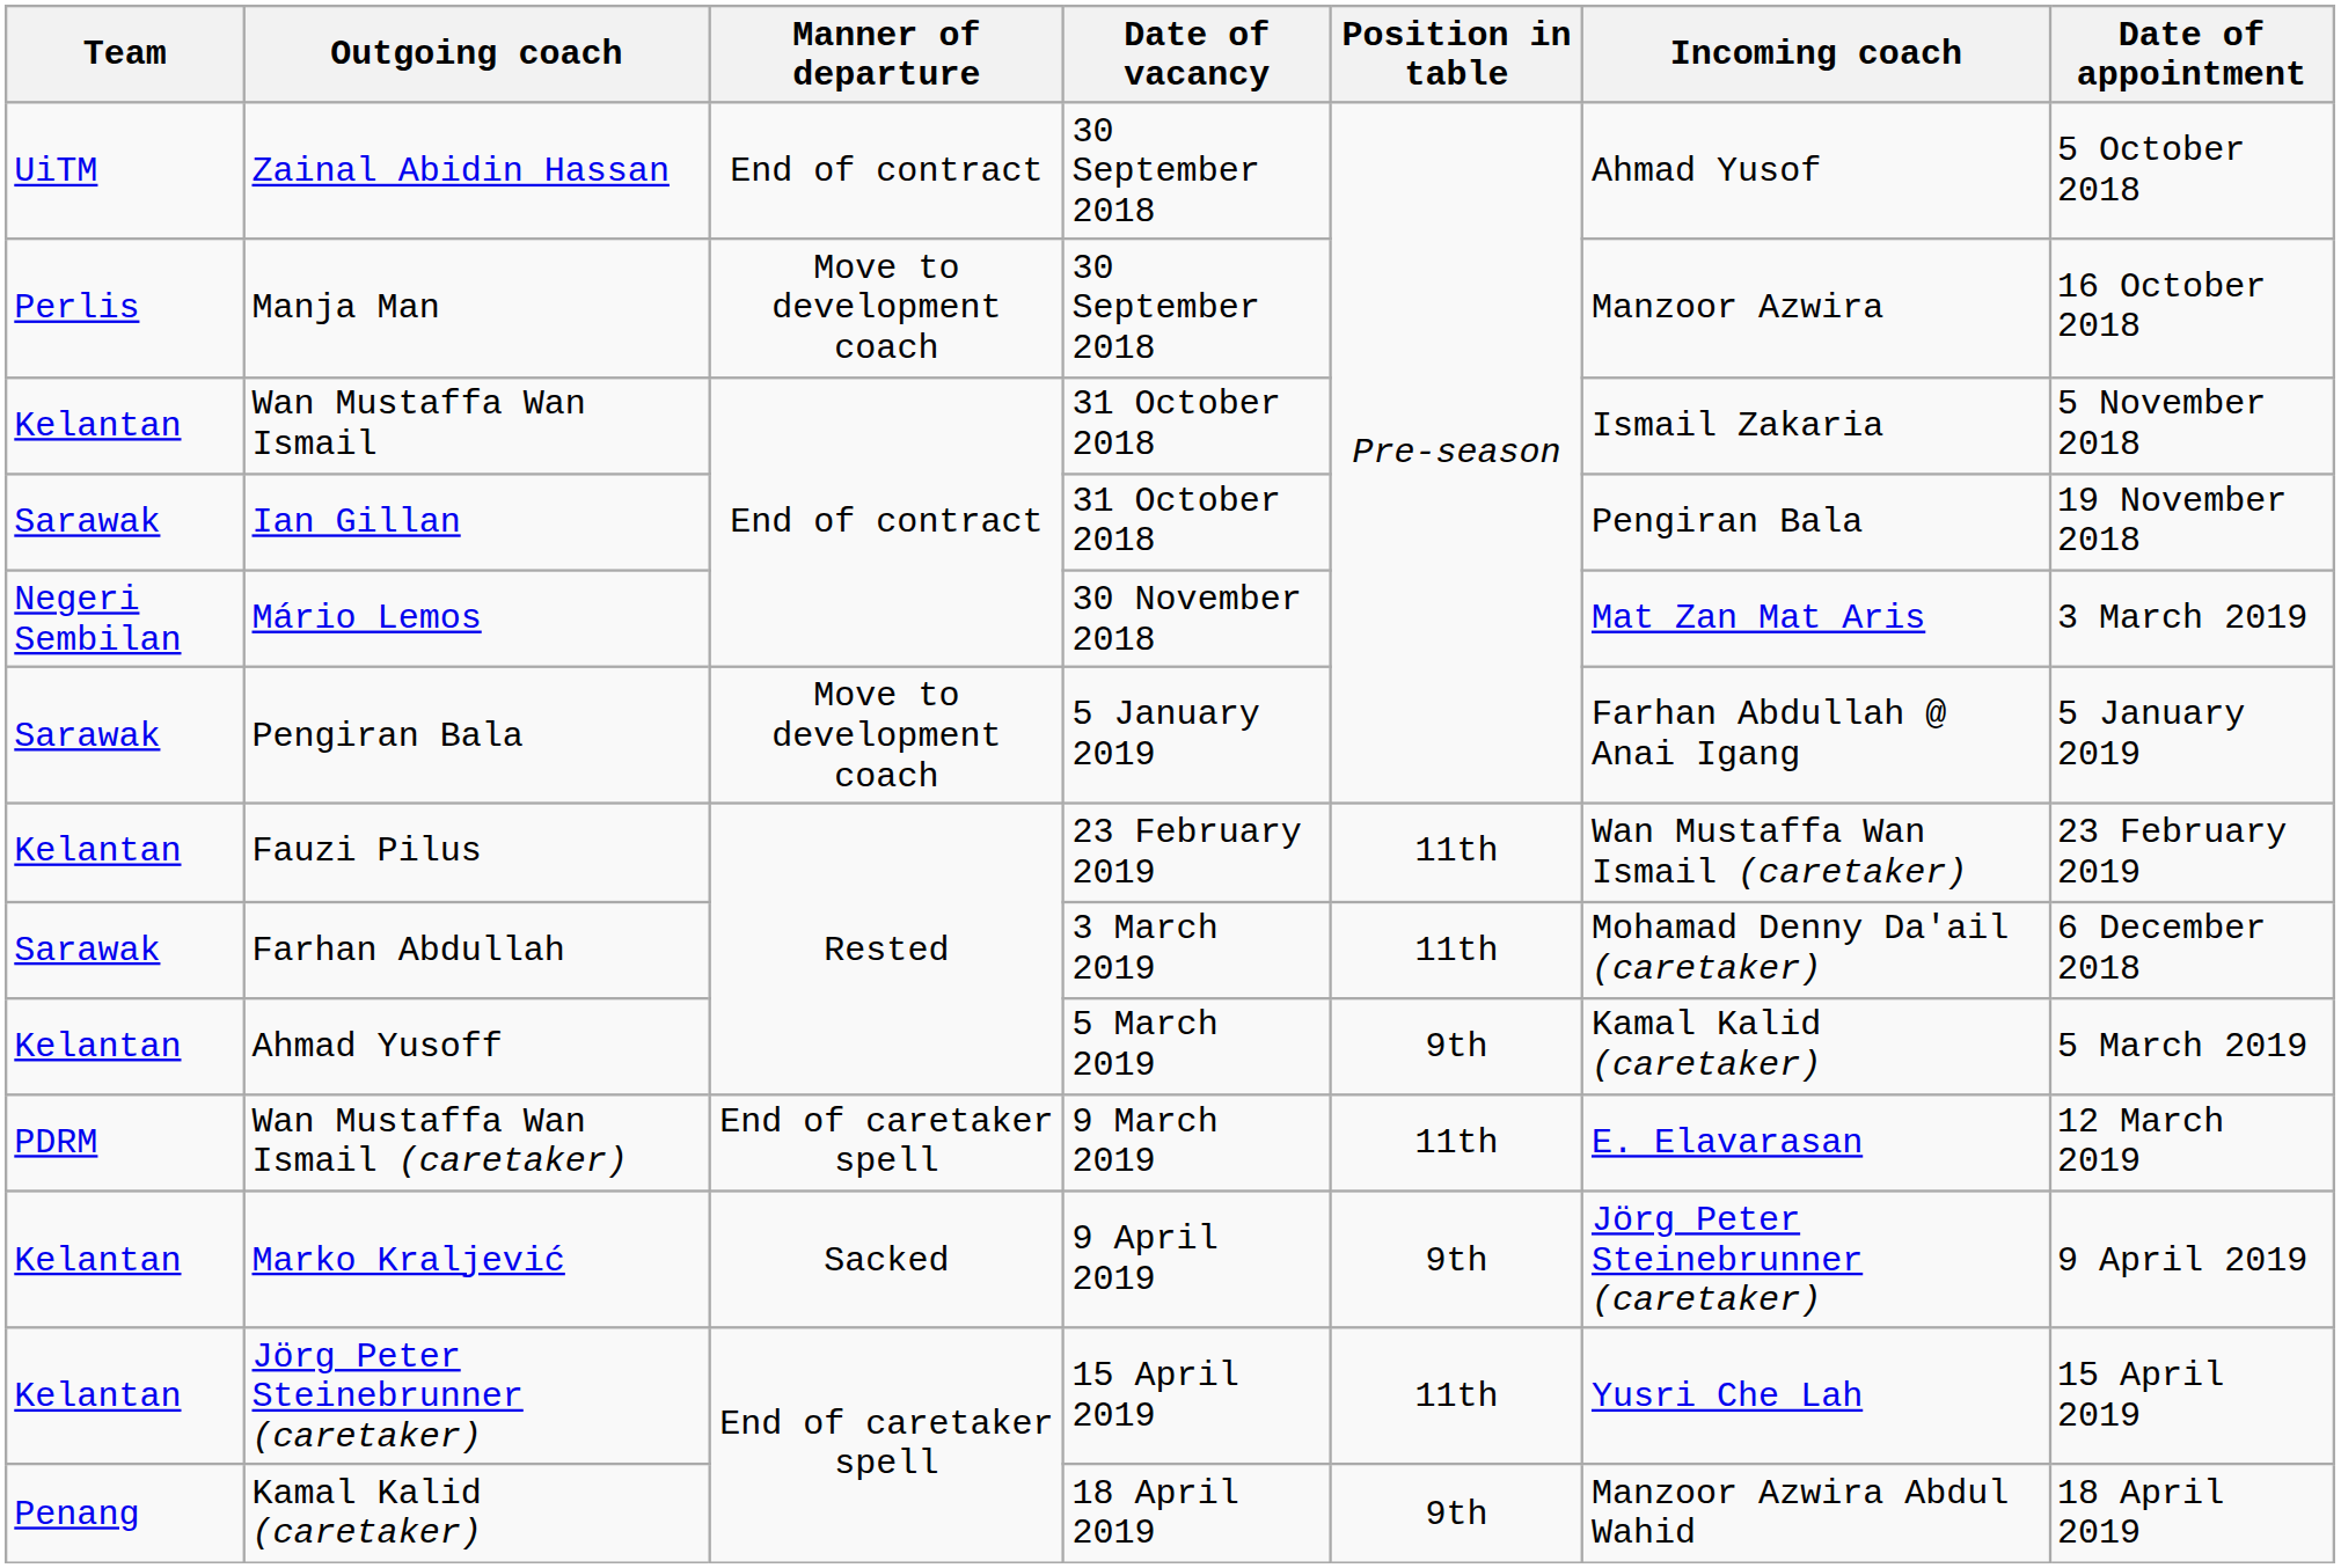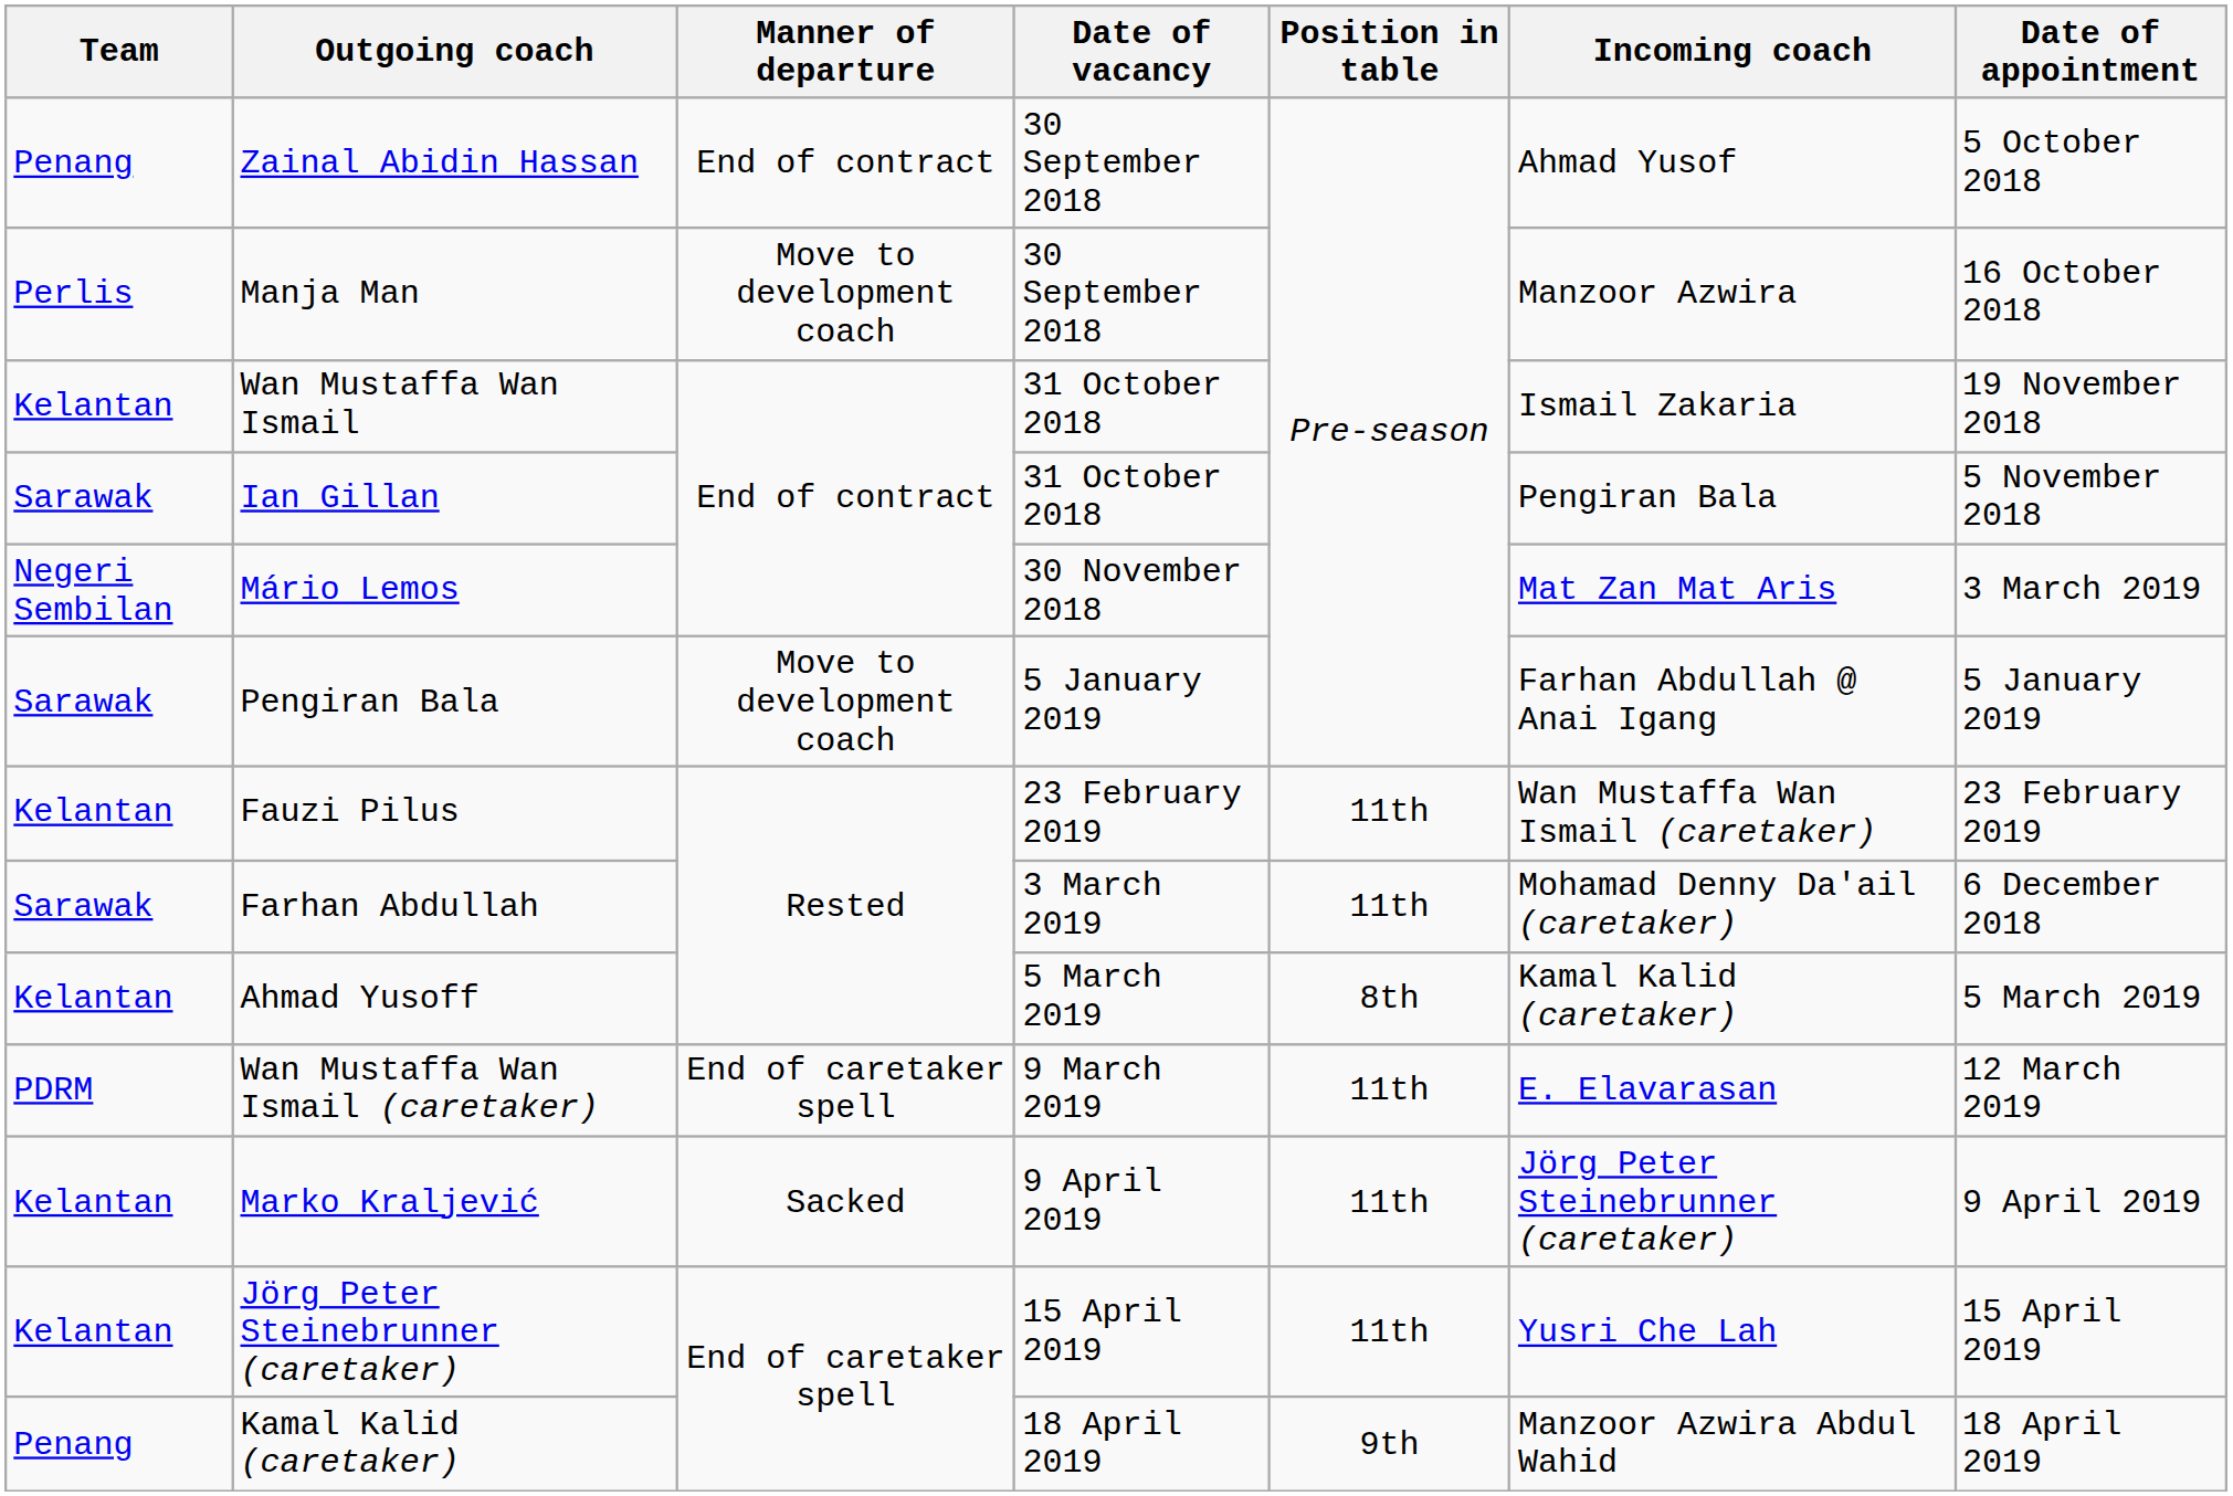 <table class="wikitable">
 <tr>
 <th>Team</th>
 <th>Outgoing coach</th>
 <th>Manner of departure</th>
 <th>Date of vacancy</th>
 <th>Position in table</th>
 <th>Incoming coach</th>
 <th>Date of<br>appointment</th>
 </tr>
 <tr>
-<td><a href='#'>UiTM</a></td>
+<td><a href='#'>Penang</a></td>
 <td> <a href='#'>Zainal Abidin Hassan</a></td>
 <td align=center>End of contract</td>
 <td>30 September 2018</td>
 <td align=center rowspan=6><em>Pre-season</em></td>
 <td> Ahmad Yusof</td>
 <td>5 October 2018</td>
 </tr>
 <tr>
 <td><a href='#'>Perlis</a></td>
 <td> Manja Man</td>
 <td align=center>Move to development coach</td>
 <td>30 September 2018</td>
 <td> Manzoor Azwira</td>
 <td>16 October 2018</td>
 </tr>
 <tr>
 <td><a href='#'>Kelantan</a></td>
 <td> Wan Mustaffa Wan Ismail</td>
 <td align=center rowspan=3>End of contract</td>
 <td>31 October 2018</td>
 <td> Ismail Zakaria</td>
-<td>5 November 2018</td>
+<td>19 November 2018</td>
 </tr>
 <tr>
 <td><a href='#'>Sarawak</a></td>
 <td> <a href='#'>Ian Gillan</a></td>
 <td>31 October 2018</td>
 <td> Pengiran Bala</td>
-<td>19 November 2018</td>
+<td>5 November 2018</td>
 </tr>
 <tr>
 <td><a href='#'>Negeri Sembilan</a></td>
 <td> <a href='#'>Mário Lemos</a></td>
 <td>30 November 2018</td>
 <td> <a href='#'>Mat Zan Mat Aris</a></td>
 <td>3 March 2019</td>
 </tr>
 <tr>
 <td><a href='#'>Sarawak</a></td>
 <td> Pengiran Bala</td>
 <td align=center>Move to development coach</td>
 <td>5 January 2019</td>
 <td> Farhan Abdullah @ Anai Igang</td>
 <td>5 January 2019</td>
 </tr>
 <tr>
 <td><a href='#'>Kelantan</a></td>
 <td> Fauzi Pilus</td>
 <td align=center rowspan=3>Rested</td>
 <td>23 February 2019</td>
 <td align=center>11th</td>
 <td> Wan Mustaffa Wan Ismail <em>(caretaker)</em></td>
 <td>23 February 2019</td>
 </tr>
 <tr>
 <td><a href='#'>Sarawak</a></td>
 <td> Farhan Abdullah</td>
 <td>3 March 2019</td>
 <td align=center>11th</td>
 <td> Mohamad Denny Da'ail  <em>(caretaker)</em></td>
 <td>6 December 2018</td>
 </tr>
 <tr>
 <td><a href='#'>Kelantan</a></td>
 <td> Ahmad Yusoff</td>
 <td>5 March 2019</td>
-<td align=center>9th</td>
+<td align=center>8th</td>
 <td> Kamal Kalid <em>(caretaker)</em></td>
 <td>5 March 2019</td>
 </tr>
 <tr>
 <td><a href='#'>PDRM</a></td>
 <td> Wan Mustaffa Wan Ismail <em>(caretaker)</em></td>
 <td align=center>End of caretaker spell</td>
 <td>9 March 2019</td>
 <td align=center>11th</td>
 <td> <a href='#'>E. Elavarasan</a></td>
 <td>12 March 2019</td>
 </tr>
 <tr>
 <td><a href='#'>Kelantan</a></td>
 <td> <a href='#'>Marko Kraljević</a></td>
 <td align=center>Sacked</td>
 <td>9 April 2019</td>
-<td align=center>9th</td>
+<td align=center>11th</td>
 <td> <a href='#'>Jörg Peter Steinebrunner</a> <em>(caretaker)</em></td>
 <td>9 April 2019</td>
 </tr>
 <tr>
 <td><a href='#'>Kelantan</a></td>
 <td> <a href='#'>Jörg Peter Steinebrunner</a> <em>(caretaker)</em></td>
 <td align=center rowspan=2>End of caretaker spell</td>
 <td>15 April 2019</td>
 <td align=center>11th</td>
 <td> <a href='#'>Yusri Che Lah</a></td>
 <td>15 April 2019</td>
 </tr>
 <tr>
 <td><a href='#'>Penang</a></td>
 <td> Kamal Kalid <em>(caretaker)</em></td>
 <td>18 April 2019</td>
 <td align=center>9th</td>
 <td> Manzoor Azwira Abdul Wahid</td>
 <td>18 April 2019</td>
 </tr>
 </table>
